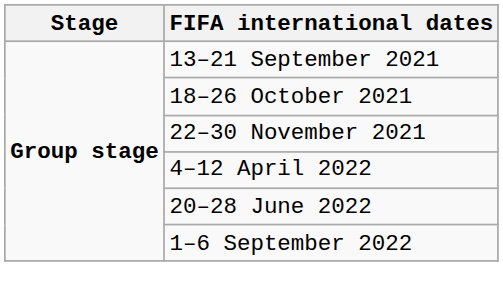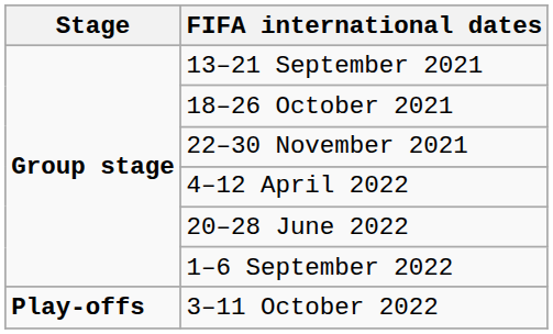 <table class="wikitable">
 <tr>
 <th>Stage</th>
 <th>FIFA international dates</th>
 </tr>
 <tr>
 <td rowspan=6><strong>Group stage</strong></td>
 <td>13–21 September 2021</td>
 </tr>
 <tr>
 <td>18–26 October 2021</td>
 </tr>
 <tr>
 <td>22–30 November 2021</td>
 </tr>
 <tr>
 <td>4–12 April 2022</td>
 </tr>
 <tr>
 <td>20–28 June 2022</td>
 </tr>
 <tr>
 <td>1–6 September 2022</td>
 </tr>
+<tr>
+<td><strong>Play-offs</strong></td>
+<td>3–11 October 2022</td>
+</tr>
 </table>
